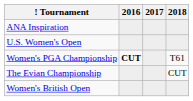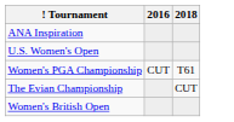 <table class="wikitable" style="font-size:95%;text-align:center;">
 <tr>
 <th>! Tournament</th>
 <th>2016</th>
-<th>2017</th>
 <th>2018</th>
 </tr>
 <tr>
 <td align=left><a href='#'>ANA Inspiration</a></td>
-<td style="background:#eeeeee;"></td>
 <td style="background:#eeeeee;"></td>
 <td style="background:#eeeeee;"></td>
 </tr>
 <tr>
 <td align=left><a href='#'>U.S. Women's Open</a></td>
 <td style="background:#eeeeee;"></td>
 <td style="background:#eeeeee;"></td>
-<td style="background:#eeeeee;"></td>
 </tr>
 <tr>
 <td align=left><a href='#'>Women's PGA Championship</a></td>
-<td><strong>CUT</strong></td>
-<td style="background:#eeeeee;"></td>
+<td>CUT</td>
 <td>T61</td>
 </tr>
 <tr>
 <td align=left><a href='#'>The Evian Championship</a></td>
-<td style="background:#eeeeee;"></td>
 <td style="background:#eeeeee;"></td>
 <td>CUT</td>
 </tr>
 <tr>
 <td align=left><a href='#'>Women's British Open</a></td>
 <td style="background:#eeeeee;"></td>
 <td style="background:#eeeeee;"></td>
-<td style="background:#eeeeee;"></td>
 </tr>
 </table>
